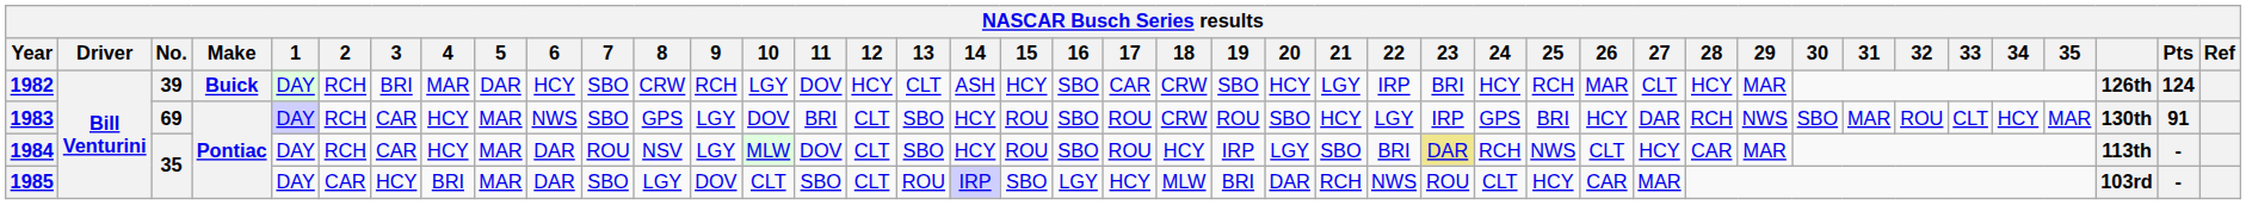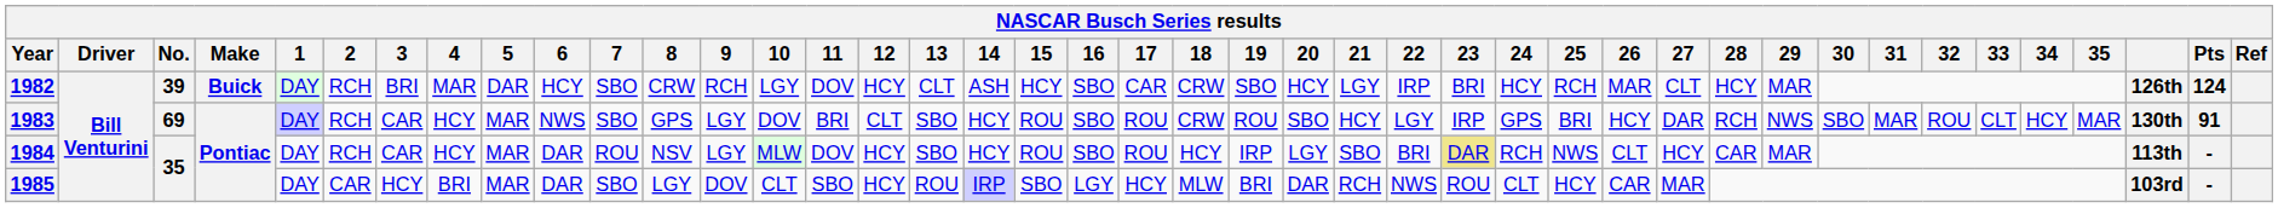 <table class="wikitable" style="text-align:center; font-size:75%">
 <tr>
 <th colspan=42><a href='#'>NASCAR Busch Series</a> results</th>
 </tr>
 <tr>
 <th>Year</th>
 <th>Driver</th>
 <th>No.</th>
 <th>Make</th>
 <th>1</th>
 <th>2</th>
 <th>3</th>
 <th>4</th>
 <th>5</th>
 <th>6</th>
 <th>7</th>
 <th>8</th>
 <th>9</th>
 <th>10</th>
 <th>11</th>
 <th>12</th>
 <th>13</th>
 <th>14</th>
 <th>15</th>
 <th>16</th>
 <th>17</th>
 <th>18</th>
 <th>19</th>
 <th>20</th>
 <th>21</th>
 <th>22</th>
 <th>23</th>
 <th>24</th>
 <th>25</th>
 <th>26</th>
 <th>27</th>
 <th>28</th>
 <th>29</th>
 <th>30</th>
 <th>31</th>
 <th>32</th>
 <th>33</th>
 <th>34</th>
 <th>35</th>
 <th></th>
 <th>Pts</th>
 <th>Ref</th>
 </tr>
 <tr>
 <th><a href='#'>1982</a></th>
 <th rowspan=4><a href='#'>Bill Venturini</a></th>
 <th>39</th>
 <th><a href='#'>Buick</a></th>
 <td style="background:#DFFFDF;"><a href='#'>DAY</a><br></td>
 <td><a href='#'>RCH</a></td>
 <td><a href='#'>BRI</a></td>
 <td><a href='#'>MAR</a></td>
 <td><a href='#'>DAR</a></td>
 <td><a href='#'>HCY</a></td>
 <td><a href='#'>SBO</a></td>
 <td><a href='#'>CRW</a></td>
 <td><a href='#'>RCH</a></td>
 <td><a href='#'>LGY</a></td>
 <td><a href='#'>DOV</a></td>
 <td><a href='#'>HCY</a></td>
 <td><a href='#'>CLT</a></td>
 <td><a href='#'>ASH</a></td>
 <td><a href='#'>HCY</a></td>
 <td><a href='#'>SBO</a></td>
 <td><a href='#'>CAR</a></td>
 <td><a href='#'>CRW</a></td>
 <td><a href='#'>SBO</a></td>
 <td><a href='#'>HCY</a></td>
 <td><a href='#'>LGY</a></td>
 <td><a href='#'>IRP</a></td>
 <td><a href='#'>BRI</a></td>
 <td><a href='#'>HCY</a></td>
 <td><a href='#'>RCH</a></td>
 <td><a href='#'>MAR</a></td>
 <td><a href='#'>CLT</a></td>
 <td><a href='#'>HCY</a></td>
 <td><a href='#'>MAR</a></td>
 <td colspan=6></td>
 <th>126th</th>
 <th>124</th>
 <th></th>
 </tr>
 <tr>
 <th><a href='#'>1983</a></th>
 <th>69</th>
 <th rowspan=3><a href='#'>Pontiac</a></th>
 <td style="background:#CFCFFF;"><a href='#'>DAY</a><br></td>
 <td><a href='#'>RCH</a></td>
 <td><a href='#'>CAR</a></td>
 <td><a href='#'>HCY</a></td>
 <td><a href='#'>MAR</a></td>
 <td><a href='#'>NWS</a></td>
 <td><a href='#'>SBO</a></td>
 <td><a href='#'>GPS</a></td>
 <td><a href='#'>LGY</a></td>
 <td><a href='#'>DOV</a></td>
 <td><a href='#'>BRI</a></td>
 <td><a href='#'>CLT</a></td>
 <td><a href='#'>SBO</a></td>
 <td><a href='#'>HCY</a></td>
 <td><a href='#'>ROU</a></td>
 <td><a href='#'>SBO</a></td>
 <td><a href='#'>ROU</a></td>
 <td><a href='#'>CRW</a></td>
 <td><a href='#'>ROU</a></td>
 <td><a href='#'>SBO</a></td>
 <td><a href='#'>HCY</a></td>
 <td><a href='#'>LGY</a></td>
 <td><a href='#'>IRP</a></td>
 <td><a href='#'>GPS</a></td>
 <td><a href='#'>BRI</a></td>
 <td><a href='#'>HCY</a></td>
 <td><a href='#'>DAR</a></td>
 <td><a href='#'>RCH</a></td>
 <td><a href='#'>NWS</a></td>
 <td><a href='#'>SBO</a></td>
 <td><a href='#'>MAR</a></td>
 <td><a href='#'>ROU</a></td>
 <td><a href='#'>CLT</a></td>
 <td><a href='#'>HCY</a></td>
 <td><a href='#'>MAR</a></td>
 <th>130th</th>
 <th>91</th>
 <th></th>
 </tr>
 <tr>
 <th><a href='#'>1984</a></th>
 <th rowspan=2>35</th>
 <td><a href='#'>DAY</a></td>
 <td><a href='#'>RCH</a></td>
 <td><a href='#'>CAR</a></td>
 <td><a href='#'>HCY</a></td>
 <td><a href='#'>MAR</a></td>
 <td><a href='#'>DAR</a></td>
 <td><a href='#'>ROU</a></td>
 <td><a href='#'>NSV</a></td>
 <td><a href='#'>LGY</a></td>
 <td style="background:#DFFFDF;"><a href='#'>MLW</a><br></td>
 <td><a href='#'>DOV</a></td>
-<td><a href='#'>CLT</a></td>
+<td><a href='#'>HCY</a></td>
 <td><a href='#'>SBO</a></td>
 <td><a href='#'>HCY</a></td>
 <td><a href='#'>ROU</a></td>
 <td><a href='#'>SBO</a></td>
 <td><a href='#'>ROU</a></td>
 <td><a href='#'>HCY</a></td>
 <td><a href='#'>IRP</a></td>
 <td><a href='#'>LGY</a></td>
 <td><a href='#'>SBO</a></td>
 <td><a href='#'>BRI</a></td>
 <td style="background: khaki;"><a href='#'>DAR</a></td>
 <td><a href='#'>RCH</a></td>
 <td><a href='#'>NWS</a></td>
 <td><a href='#'>CLT</a></td>
 <td><a href='#'>HCY</a></td>
 <td><a href='#'>CAR</a></td>
 <td><a href='#'>MAR</a></td>
 <td colspan=6></td>
 <th>113th</th>
 <th>-</th>
 <th></th>
 </tr>
 <tr>
 <th><a href='#'>1985</a></th>
 <td><a href='#'>DAY</a></td>
 <td><a href='#'>CAR</a></td>
 <td><a href='#'>HCY</a></td>
 <td><a href='#'>BRI</a></td>
 <td><a href='#'>MAR</a></td>
 <td><a href='#'>DAR</a></td>
 <td><a href='#'>SBO</a></td>
 <td><a href='#'>LGY</a></td>
 <td><a href='#'>DOV</a></td>
 <td><a href='#'>CLT</a></td>
 <td><a href='#'>SBO</a></td>
-<td><a href='#'>CLT</a></td>
+<td><a href='#'>HCY</a></td>
 <td><a href='#'>ROU</a></td>
 <td style="background:#CFCFFF;"><a href='#'>IRP</a><br></td>
 <td><a href='#'>SBO</a></td>
 <td><a href='#'>LGY</a></td>
 <td><a href='#'>HCY</a></td>
 <td><a href='#'>MLW</a></td>
 <td><a href='#'>BRI</a></td>
 <td><a href='#'>DAR</a></td>
 <td><a href='#'>RCH</a></td>
 <td><a href='#'>NWS</a></td>
 <td><a href='#'>ROU</a></td>
 <td><a href='#'>CLT</a></td>
 <td><a href='#'>HCY</a></td>
 <td><a href='#'>CAR</a></td>
 <td><a href='#'>MAR</a></td>
 <td colspan=8></td>
 <th>103rd</th>
 <th>-</th>
 <th></th>
 </tr>
 </table>
